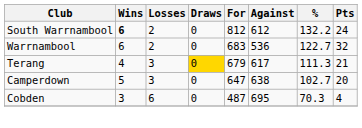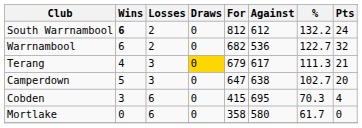 <table class="wikitable">
 <tr>
 <th>Club</th>
 <th>Wins</th>
 <th>Losses</th>
 <th>Draws</th>
 <th>For</th>
 <th>Against</th>
 <th>%</th>
 <th>Pts</th>
 </tr>
 <tr>
 <td>South Warrnambool</td>
 <td><strong>6</strong></td>
 <td>2</td>
 <td>0</td>
 <td>812</td>
 <td>612</td>
 <td>132.2</td>
 <td>24</td>
 </tr>
 <tr>
 <td>Warrnambool</td>
 <td>6</td>
 <td>2</td>
 <td>0</td>
-<td>683</td>
+<td>682</td>
 <td>536</td>
 <td>122.7</td>
 <td>32</td>
 </tr>
 <tr>
 <td>Terang</td>
 <td>4</td>
 <td>3</td>
 <td style="background: gold;">0</td>
 <td>679</td>
 <td>617</td>
 <td>111.3</td>
 <td>21</td>
 </tr>
 <tr>
 <td>Camperdown</td>
 <td>5</td>
 <td>3</td>
 <td>0</td>
 <td>647</td>
 <td>638</td>
 <td>102.7</td>
 <td>20</td>
 </tr>
 <tr>
 <td>Cobden</td>
 <td>3</td>
 <td>6</td>
 <td>0</td>
-<td>487</td>
+<td>415</td>
 <td>695</td>
 <td>70.3</td>
 <td>4</td>
 </tr>
 <tr>
+<td>Mortlake</td>
+<td>0</td>
+<td>6</td>
+<td>0</td>
+<td>358</td>
+<td>580</td>
+<td>61.7</td>
+<td>0</td>
+</tr>
+<tr>
 </tr>
 </table>
